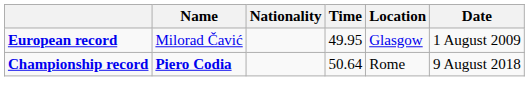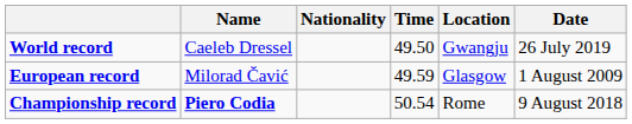 <table class=wikitable>
 <tr>
 <th></th>
 <th>Name</th>
 <th>Nationality</th>
 <th>Time</th>
 <th>Location</th>
 <th>Date</th>
 </tr>
 <tr>
+<td><strong><a href='#'>World record</a></strong></td>
+<td><a href='#'>Caeleb Dressel</a></td>
+<td></td>
+<td>49.50</td>
+<td><a href='#'>Gwangju</a></td>
+<td>26 July 2019</td>
+</tr>
+<tr>
 <td><strong><a href='#'>European record</a></strong></td>
 <td><a href='#'>Milorad Čavić</a></td>
 <td></td>
-<td>49.95</td>
+<td>49.59</td>
 <td><a href='#'>Glasgow</a></td>
 <td>1 August 2009</td>
 </tr>
 <tr>
 <td><strong><a href='#'>Championship record</a></strong></td>
 <td><strong><a href='#'>Piero Codia</a></strong></td>
 <td></td>
-<td>50.64</td>
+<td>50.54</td>
 <td>Rome</td>
 <td>9 August 2018</td>
 </tr>
 </table>
